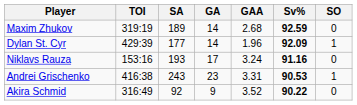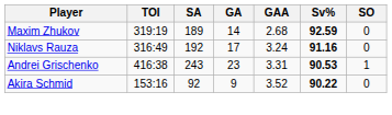 <table class="wikitable sortable" style="text-align:center;">
 <tr>
 <th width="170px">Player</th>
 <th width="60px">TOI</th>
 <th width="50px">SA</th>
 <th width="50px">GA</th>
 <th width="60px">GAA</th>
 <th width="60px">Sv%</th>
 <th width="50px">SO</th>
 </tr>
 <tr>
 <td style="text-align:left;"> <a href='#'>Maxim Zhukov</a></td>
 <td>319:19</td>
 <td>189</td>
 <td>14</td>
 <td>2.68</td>
 <td><strong>92.59</strong></td>
 <td>0</td>
 </tr>
 <tr>
-<td style="text-align:left;"> <a href='#'>Dylan St. Cyr</a></td>
-<td>429:39</td>
-<td>177</td>
-<td>14</td>
-<td>1.96</td>
-<td><strong>92.09</strong></td>
-<td>1</td>
-</tr>
-<tr>
 <td style="text-align:left;"> <a href='#'>Niklavs Rauza</a></td>
-<td>153:16</td>
-<td>193</td>
+<td>316:49</td>
+<td>192</td>
 <td>17</td>
 <td>3.24</td>
 <td><strong>91.16</strong></td>
 <td>0</td>
 </tr>
 <tr>
 <td style="text-align:left;"> <a href='#'>Andrei Grischenko</a></td>
 <td>416:38</td>
 <td>243</td>
 <td>23</td>
 <td>3.31</td>
 <td><strong>90.53</strong></td>
 <td>1</td>
 </tr>
 <tr>
 <td style="text-align:left;"> <a href='#'>Akira Schmid</a></td>
-<td>316:49</td>
+<td>153:16</td>
 <td>92</td>
 <td>9</td>
 <td>3.52</td>
 <td><strong>90.22</strong></td>
 <td>0</td>
 </tr>
 </table>
